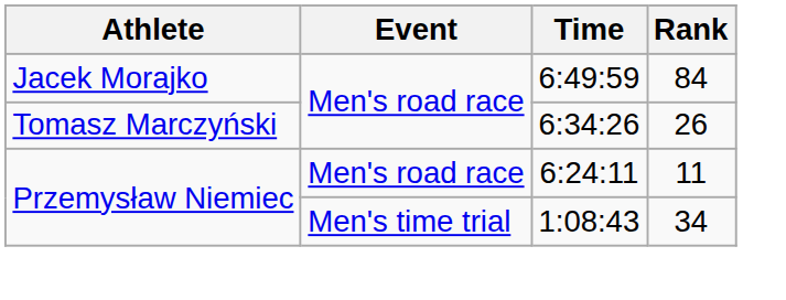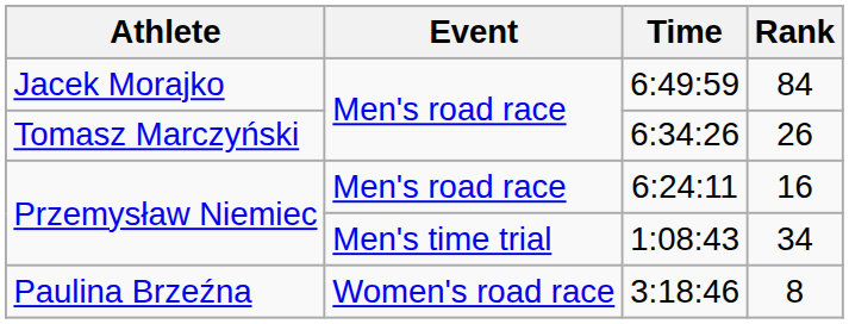 <table class=wikitable style="font-size:90%">
 <tr>
 <th>Athlete</th>
 <th>Event</th>
 <th>Time</th>
 <th>Rank</th>
 </tr>
 <tr align=center>
 <td align=left><a href='#'>Jacek Morajko</a></td>
 <td align=left rowspan=2><a href='#'>Men's road race</a></td>
 <td>6:49:59</td>
 <td>84</td>
 </tr>
 <tr align=center>
 <td align=left><a href='#'>Tomasz Marczyński</a></td>
 <td>6:34:26</td>
 <td>26</td>
 </tr>
 <tr align=center>
 <td align=left rowspan=2><a href='#'>Przemysław Niemiec</a></td>
 <td align=left><a href='#'>Men's road race</a></td>
 <td>6:24:11</td>
-<td>11</td>
+<td>16</td>
 </tr>
 <tr align=center>
 <td align=left><a href='#'>Men's time trial</a></td>
 <td>1:08:43</td>
 <td>34</td>
 </tr>
+<tr align=center>
+<td align=left><a href='#'>Paulina Brzeźna</a></td>
+<td align=left><a href='#'>Women's road race</a></td>
+<td>3:18:46</td>
+<td>8</td>
+</tr>
 </table>
